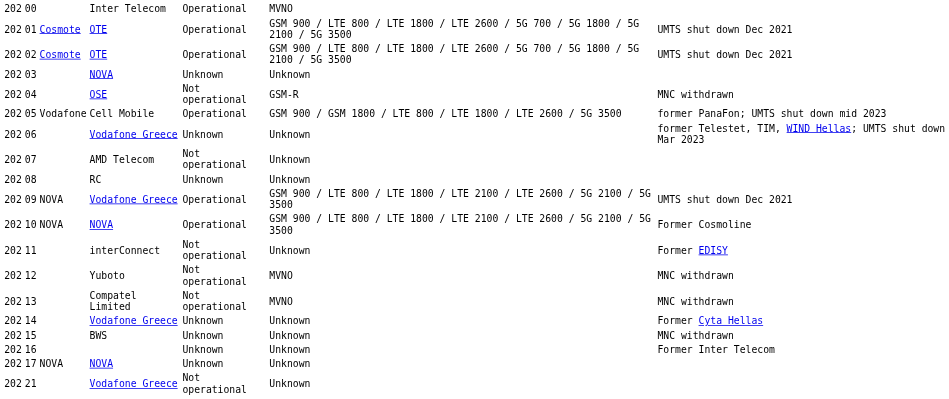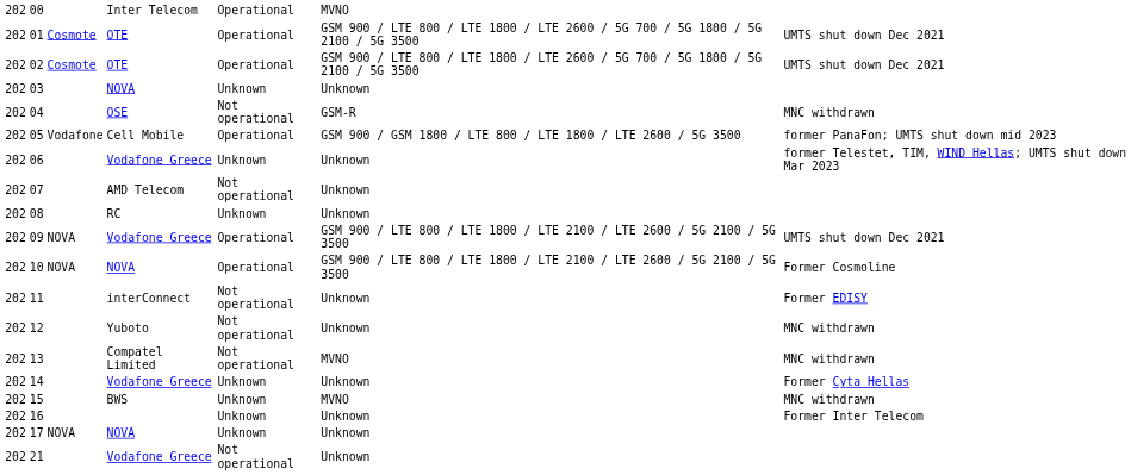 <table>
 <tr>
 <td>202</td>
 <td>00</td>
 <td></td>
 <td>Inter Telecom</td>
 <td>Operational</td>
 <td>MVNO</td>
 <td></td>
 </tr>
 <tr>
 <td>202</td>
 <td>01</td>
 <td><a href='#'>Cosmote</a></td>
 <td><a href='#'>OTE</a></td>
 <td>Operational</td>
 <td>GSM 900 / LTE 800 / LTE 1800 / LTE 2600 / 5G 700 / 5G 1800 / 5G 2100 / 5G 3500</td>
 <td> UMTS shut down Dec 2021</td>
 </tr>
 <tr>
 <td>202</td>
 <td>02</td>
 <td><a href='#'>Cosmote</a></td>
 <td><a href='#'>OTE</a></td>
 <td>Operational</td>
 <td>GSM 900 / LTE 800 / LTE 1800 / LTE 2600 / 5G 700 / 5G 1800 / 5G 2100 / 5G 3500</td>
 <td> UMTS shut down Dec 2021</td>
 </tr>
 <tr>
 <td>202</td>
 <td>03</td>
 <td></td>
 <td><a href='#'>NOVA</a></td>
 <td>Unknown</td>
 <td>Unknown</td>
 <td></td>
 </tr>
 <tr>
 <td>202</td>
 <td>04</td>
 <td></td>
 <td><a href='#'>OSE</a></td>
 <td>Not operational</td>
 <td>GSM-R</td>
 <td> MNC withdrawn</td>
 </tr>
 <tr>
 <td>202</td>
 <td>05</td>
 <td>Vodafone</td>
 <td>Cell Mobile</td>
 <td>Operational</td>
 <td>GSM 900 / GSM 1800 / LTE 800 / LTE 1800 / LTE 2600 / 5G 3500</td>
 <td>former PanaFon; UMTS shut down mid 2023</td>
 </tr>
 <tr>
 <td>202</td>
 <td>06</td>
 <td></td>
 <td><a href='#'>Vodafone Greece</a></td>
 <td>Unknown</td>
 <td>Unknown</td>
 <td>former Telestet, TIM, <a href='#'>WIND Hellas</a>; UMTS shut down Mar 2023</td>
 </tr>
 <tr>
 <td>202</td>
 <td>07</td>
 <td></td>
 <td>AMD Telecom</td>
 <td>Not operational</td>
 <td>Unknown</td>
 <td></td>
 </tr>
 <tr>
 <td>202</td>
 <td>08</td>
 <td></td>
 <td>RC</td>
 <td>Unknown</td>
 <td>Unknown</td>
 <td></td>
 </tr>
 <tr>
 <td>202</td>
 <td>09</td>
 <td>NOVA</td>
 <td><a href='#'>Vodafone Greece</a></td>
 <td>Operational</td>
 <td>GSM 900 / LTE 800 / LTE 1800 / LTE 2100 / LTE 2600 / 5G 2100 / 5G 3500</td>
 <td> UMTS shut down Dec 2021</td>
 </tr>
 <tr>
 <td>202</td>
 <td>10</td>
 <td>NOVA</td>
 <td><a href='#'>NOVA</a></td>
 <td>Operational</td>
 <td>GSM 900 / LTE 800 / LTE 1800 / LTE 2100 / LTE 2600 / 5G 2100 / 5G 3500</td>
 <td>Former Cosmoline</td>
 </tr>
 <tr>
 <td>202</td>
 <td>11</td>
 <td></td>
 <td>interConnect</td>
 <td>Not operational</td>
 <td>Unknown</td>
 <td>Former <a href='#'>EDISY</a></td>
 </tr>
 <tr>
 <td>202</td>
 <td>12</td>
 <td></td>
 <td>Yuboto</td>
 <td>Not operational</td>
-<td>MVNO</td>
+<td>Unknown</td>
 <td> MNC withdrawn</td>
 </tr>
 <tr>
 <td>202</td>
 <td>13</td>
 <td></td>
 <td>Compatel Limited</td>
 <td>Not operational</td>
 <td>MVNO</td>
 <td> MNC withdrawn</td>
 </tr>
 <tr>
 <td>202</td>
 <td>14</td>
 <td></td>
 <td><a href='#'>Vodafone Greece</a></td>
 <td>Unknown</td>
 <td>Unknown</td>
 <td>Former <a href='#'>Cyta Hellas</a></td>
 </tr>
 <tr>
 <td>202</td>
 <td>15</td>
 <td></td>
 <td>BWS</td>
 <td>Unknown</td>
-<td>Unknown</td>
+<td>MVNO</td>
 <td> MNC withdrawn</td>
 </tr>
 <tr>
 <td>202</td>
 <td>16</td>
 <td></td>
 <td></td>
 <td>Unknown</td>
 <td>Unknown</td>
 <td>Former Inter Telecom</td>
 </tr>
 <tr>
 <td>202</td>
 <td>17</td>
 <td>NOVA</td>
 <td><a href='#'>NOVA</a></td>
 <td>Unknown</td>
 <td>Unknown</td>
 <td></td>
 </tr>
 <tr>
 <td>202</td>
 <td>21</td>
 <td></td>
 <td><a href='#'>Vodafone Greece</a></td>
 <td>Not operational</td>
 <td>Unknown</td>
 <td></td>
 </tr>
 </table>
